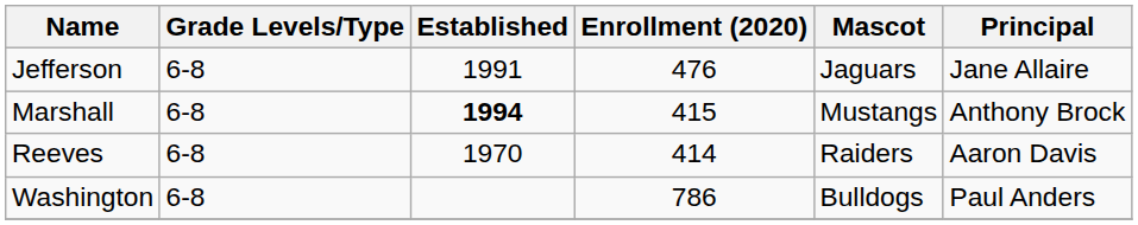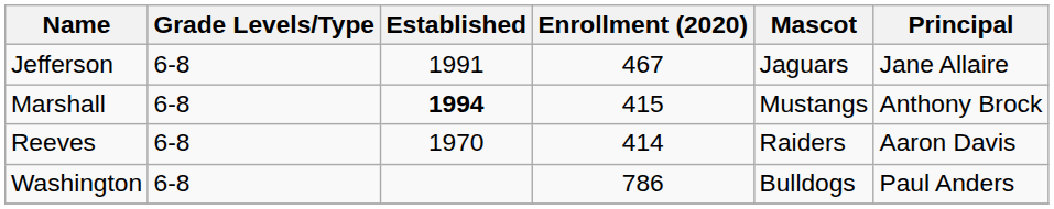 <table class="wikitable sortable">
 <tr>
 <th>Name</th>
 <th class="unsortable">Grade Levels/Type</th>
 <th>Established</th>
 <th>Enrollment (2020)</th>
 <th class="unsortable">Mascot</th>
 <th>Principal</th>
 </tr>
 <tr>
 <td>Jefferson</td>
 <td>6-8</td>
 <td align="center">1991</td>
-<td align="center">476</td>
+<td align="center">467</td>
 <td>Jaguars</td>
 <td>Jane Allaire</td>
 </tr>
 <tr>
 <td>Marshall</td>
 <td>6-8</td>
 <td align="center"><strong>1994</strong></td>
 <td align="center">415</td>
 <td>Mustangs</td>
 <td>Anthony Brock</td>
 </tr>
 <tr>
 <td style="color: black; background-color:#;">Reeves</td>
 <td>6-8</td>
 <td align="center">1970</td>
 <td align="center">414</td>
 <td>Raiders</td>
 <td>Aaron Davis</td>
 </tr>
 <tr>
 <td style="color: black; background-color:#;">Washington</td>
 <td>6-8</td>
 <td align="center"></td>
 <td align="center">786</td>
 <td>Bulldogs</td>
 <td>Paul Anders</td>
 </tr>
 <tr>
 </tr>
 </table>
